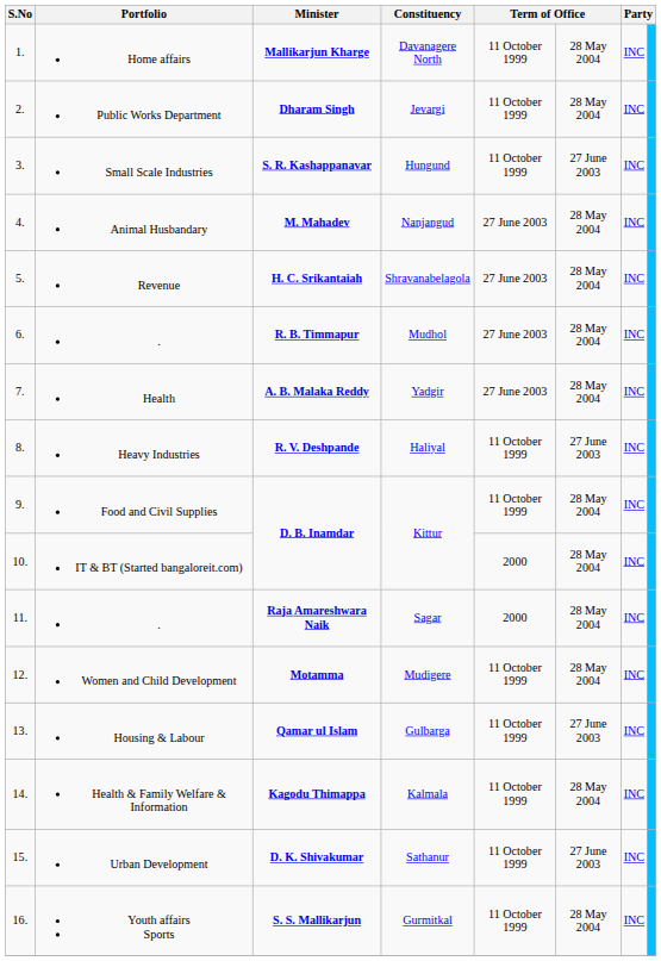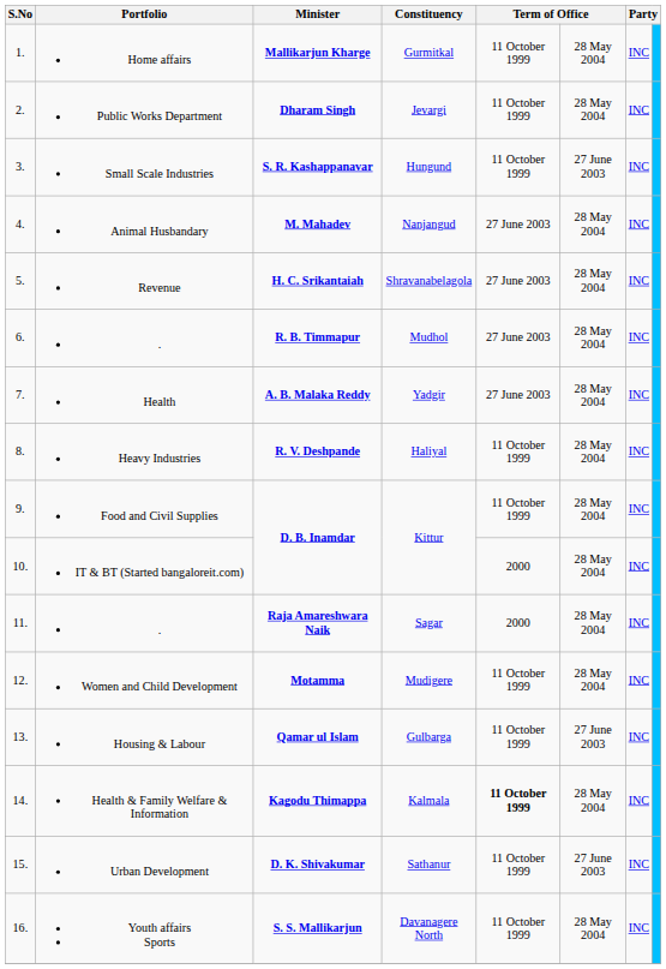 <table class="wikitable sortable" style="text-align:center;">
 <tr>
 <th>S.No</th>
 <th>Portfolio</th>
 <th>Minister</th>
 <th>Constituency</th>
 <th colspan="2">Term of Office</th>
 <th colspan="2" scope="col">Party</th>
 </tr>
 <tr>
 <td>1.</td>
 <td><br><ul><li>Home affairs</li></ul></td>
 <td><strong><a href='#'>Mallikarjun Kharge</a></strong></td>
-<td><a href='#'>Davanagere North</a></td>
+<td><a href='#'>Gurmitkal</a></td>
 <td>11 October 1999</td>
 <td>28 May 2004</td>
 <td><a href='#'>INC</a></td>
 <td width="4px" bgcolor="#00BFFF"></td>
 </tr>
 <tr>
 <td>2.</td>
 <td><br><ul><li>Public Works Department</li></ul></td>
 <td><strong><a href='#'>Dharam Singh</a></strong></td>
 <td><a href='#'>Jevargi</a></td>
 <td>11 October 1999</td>
 <td>28 May 2004</td>
 <td><a href='#'>INC</a></td>
 <td width="4px" bgcolor="#00BFFF"></td>
 </tr>
 <tr>
 <td>3.</td>
 <td><br><ul><li>Small Scale Industries</li></ul></td>
 <td><strong><a href='#'>S. R. Kashappanavar</a></strong></td>
 <td><a href='#'>Hungund</a></td>
 <td>11 October 1999</td>
 <td>27 June 2003</td>
 <td><a href='#'>INC</a></td>
 <td width="4px" bgcolor="#00BFFF"></td>
 </tr>
 <tr>
 <td>4.</td>
 <td><br><ul><li>Animal Husbandary</li></ul></td>
 <td><strong><a href='#'>M. Mahadev</a></strong></td>
 <td><a href='#'>Nanjangud</a></td>
 <td>27 June 2003</td>
 <td>28 May 2004</td>
 <td><a href='#'>INC</a></td>
 <td width="4px" bgcolor="#00BFFF"></td>
 </tr>
 <tr>
 <td>5.</td>
 <td><br><ul><li>Revenue</li></ul></td>
 <td><strong><a href='#'>H. C. Srikantaiah</a></strong></td>
 <td><a href='#'>Shravanabelagola</a></td>
 <td>27 June 2003</td>
 <td>28 May 2004</td>
 <td><a href='#'>INC</a></td>
 <td width="4px" bgcolor="#00BFFF"></td>
 </tr>
 <tr>
 <td>6.</td>
 <td><br><ul><li>.</li></ul></td>
 <td><strong><a href='#'>R. B. Timmapur</a></strong></td>
 <td><a href='#'>Mudhol</a></td>
 <td>27 June 2003</td>
 <td>28 May 2004</td>
 <td><a href='#'>INC</a></td>
 <td width="4px" bgcolor="#00BFFF"></td>
 </tr>
 <tr>
 <td>7.</td>
 <td><br><ul><li>Health</li></ul></td>
 <td><a href='#'><strong>A. B. Malaka Reddy</strong></a><strong></strong></td>
 <td><a href='#'>Yadgir</a></td>
 <td>27 June 2003</td>
 <td>28 May 2004</td>
 <td><a href='#'>INC</a></td>
 <td width="4px" bgcolor="#00BFFF"></td>
 </tr>
 <tr>
 <td>8.</td>
 <td><br><ul><li>Heavy Industries</li></ul></td>
 <td><strong><a href='#'>R. V. Deshpande</a></strong></td>
 <td><a href='#'>Haliyal</a></td>
 <td>11 October 1999</td>
-<td>27 June 2003</td>
+<td>28 May 2004</td>
 <td><a href='#'>INC</a></td>
 <td width="4px" bgcolor="#00BFFF"></td>
 </tr>
 <tr>
 <td>9.</td>
 <td><br><ul><li>Food and Civil Supplies</li></ul></td>
 <td rowspan=2><strong><a href='#'>D. B. Inamdar</a></strong></td>
 <td rowspan=2><a href='#'>Kittur</a></td>
 <td>11 October 1999</td>
 <td>28 May 2004</td>
 <td><a href='#'>INC</a></td>
 <td width="4px" bgcolor="#00BFFF"></td>
 </tr>
 <tr>
 <td>10.</td>
 <td><br><ul><li>IT & BT (Started bangaloreit.com)</li></ul></td>
 <td>2000</td>
 <td>28 May 2004</td>
 <td><a href='#'>INC</a></td>
 <td width="4px" bgcolor="#00BFFF"></td>
 </tr>
 <tr>
 <td>11.</td>
 <td><br><ul><li>.</li></ul></td>
 <td><strong><a href='#'>Raja Amareshwara Naik</a></strong></td>
 <td><a href='#'>Sagar</a></td>
 <td>2000</td>
 <td>28 May 2004</td>
 <td><a href='#'>INC</a></td>
 <td width="4px" bgcolor="#00BFFF"></td>
 </tr>
 <tr>
 <td>12.</td>
 <td><br><ul><li>Women and Child Development</li></ul></td>
 <td><strong><a href='#'>Motamma</a></strong></td>
 <td><a href='#'>Mudigere</a></td>
 <td>11 October 1999</td>
 <td>28 May 2004</td>
 <td><a href='#'>INC</a></td>
 <td width="4px" bgcolor="#00BFFF"></td>
 </tr>
 <tr>
 <td>13.</td>
 <td><br><ul><li>Housing & Labour</li></ul></td>
 <td><strong><a href='#'>Qamar ul Islam</a></strong></td>
 <td><a href='#'>Gulbarga</a></td>
 <td>11 October 1999</td>
 <td>27 June 2003</td>
 <td><a href='#'>INC</a></td>
 <td width="4px" bgcolor="#00BFFF"></td>
 </tr>
 <tr>
 <td>14.</td>
 <td><br><ul><li>Health & Family Welfare & Information</li></ul></td>
 <td><strong><a href='#'>Kagodu Thimappa</a></strong></td>
 <td><a href='#'>Kalmala</a></td>
-<td>11 October 1999</td>
+<td><strong>11 October 1999</strong></td>
 <td>28 May 2004</td>
 <td><a href='#'>INC</a></td>
 <td width="4px" bgcolor="#00BFFF"></td>
 </tr>
 <tr>
 <td>15.</td>
 <td><br><ul><li>Urban Development</li></ul></td>
 <td><strong><a href='#'>D. K. Shivakumar</a></strong></td>
 <td><a href='#'>Sathanur</a></td>
 <td>11 October 1999</td>
 <td>27 June 2003</td>
 <td><a href='#'>INC</a></td>
 <td width="4px" bgcolor="#00BFFF"></td>
 </tr>
 <tr>
 <td>16.</td>
 <td><br><ul><li>Youth affairs</li><li>Sports</li></ul></td>
 <td><strong><a href='#'>S. S. Mallikarjun</a></strong></td>
-<td><a href='#'>Gurmitkal</a></td>
+<td><a href='#'>Davanagere North</a></td>
 <td>11 October 1999</td>
 <td>28 May 2004</td>
 <td><a href='#'>INC</a></td>
 <td width="4px" bgcolor="#00BFFF"></td>
 </tr>
 <tr>
 </tr>
 </table>
